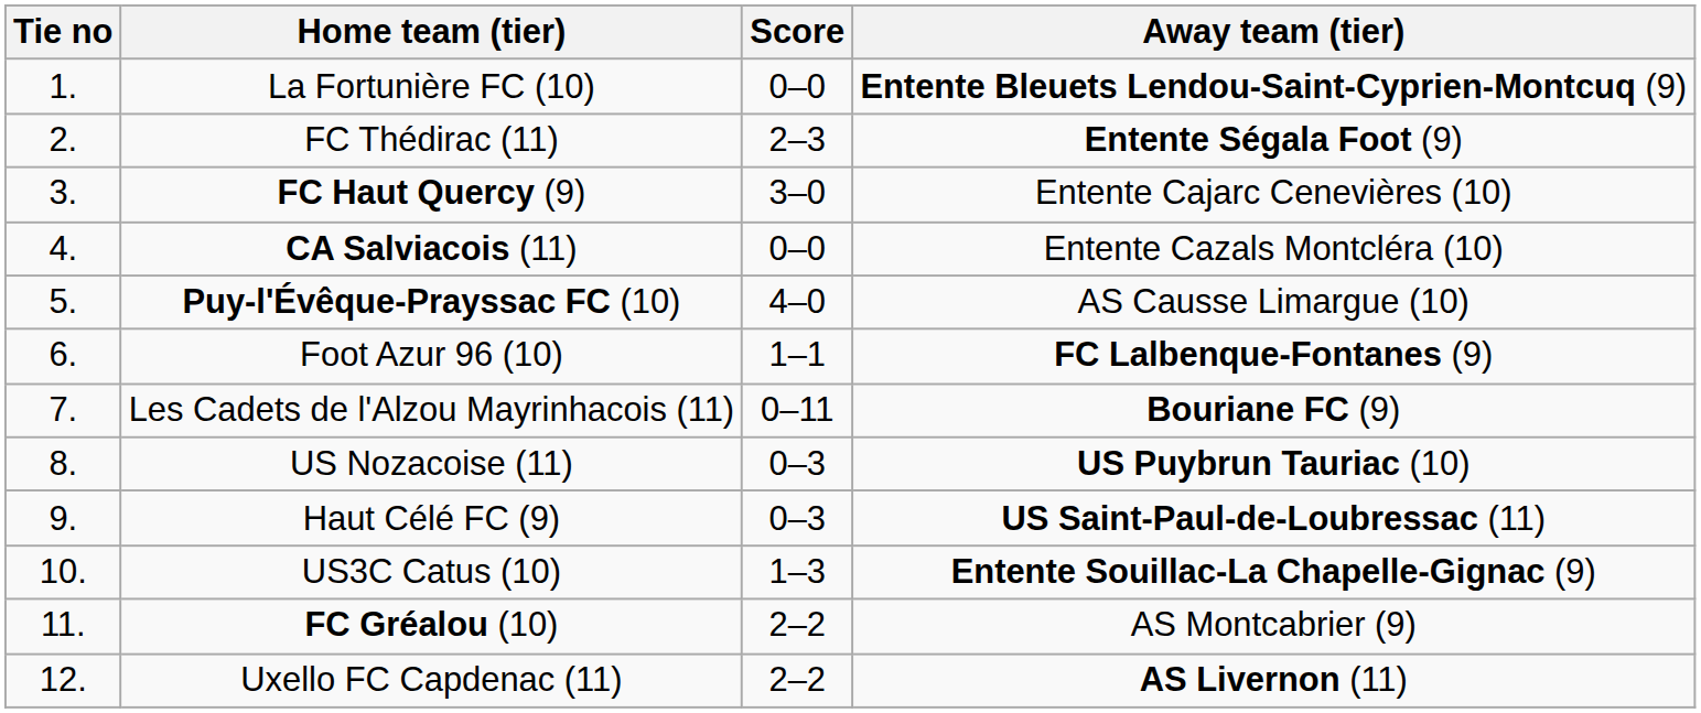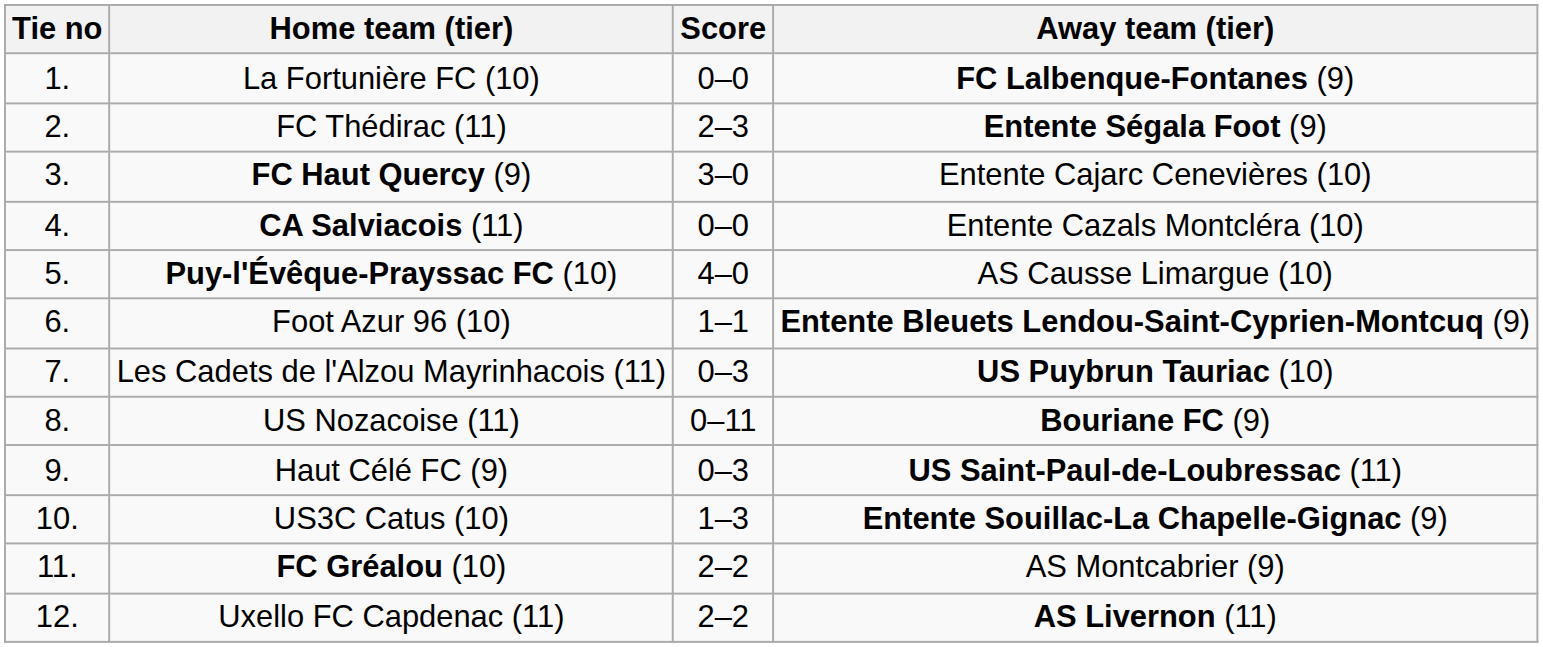 <table class="wikitable" style="text-align: center">
 <tr>
 <th>Tie no</th>
 <th>Home team (tier)</th>
 <th>Score</th>
 <th>Away team (tier)</th>
 </tr>
 <tr>
 <td>1.</td>
 <td>La Fortunière FC (10)</td>
 <td>0–0 </td>
-<td><strong>Entente Bleuets Lendou-Saint-Cyprien-Montcuq</strong> (9)</td>
+<td><strong>FC Lalbenque-Fontanes</strong> (9)</td>
 </tr>
 <tr>
 <td>2.</td>
 <td>FC Thédirac (11)</td>
 <td>2–3</td>
 <td><strong>Entente Ségala Foot</strong> (9)</td>
 </tr>
 <tr>
 <td>3.</td>
 <td><strong>FC Haut Quercy</strong> (9)</td>
 <td>3–0</td>
 <td>Entente Cajarc Cenevières (10)</td>
 </tr>
 <tr>
 <td>4.</td>
 <td><strong>CA Salviacois</strong> (11)</td>
 <td>0–0 </td>
 <td>Entente Cazals Montcléra (10)</td>
 </tr>
 <tr>
 <td>5.</td>
 <td><strong>Puy-l'Évêque-Prayssac FC</strong> (10)</td>
 <td>4–0</td>
 <td>AS Causse Limargue (10)</td>
 </tr>
 <tr>
 <td>6.</td>
 <td>Foot Azur 96 (10)</td>
 <td>1–1 </td>
-<td><strong>FC Lalbenque-Fontanes</strong> (9)</td>
+<td><strong>Entente Bleuets Lendou-Saint-Cyprien-Montcuq</strong> (9)</td>
 </tr>
 <tr>
 <td>7.</td>
 <td>Les Cadets de l'Alzou Mayrinhacois (11)</td>
-<td>0–11</td>
-<td><strong>Bouriane FC</strong> (9)</td>
+<td>0–3</td>
+<td><strong>US Puybrun Tauriac</strong> (10)</td>
 </tr>
 <tr>
 <td>8.</td>
 <td>US Nozacoise (11)</td>
-<td>0–3</td>
-<td><strong>US Puybrun Tauriac</strong> (10)</td>
+<td>0–11</td>
+<td><strong>Bouriane FC</strong> (9)</td>
 </tr>
 <tr>
 <td>9.</td>
 <td>Haut Célé FC (9)</td>
 <td>0–3</td>
 <td><strong>US Saint-Paul-de-Loubressac</strong> (11)</td>
 </tr>
 <tr>
 <td>10.</td>
 <td>US3C Catus (10)</td>
 <td>1–3</td>
 <td><strong>Entente Souillac-La Chapelle-Gignac</strong> (9)</td>
 </tr>
 <tr>
 <td>11.</td>
 <td><strong>FC Gréalou</strong> (10)</td>
 <td>2–2 </td>
 <td>AS Montcabrier (9)</td>
 </tr>
 <tr>
 <td>12.</td>
 <td>Uxello FC Capdenac (11)</td>
 <td>2–2 </td>
 <td><strong>AS Livernon</strong> (11)</td>
 </tr>
 </table>
